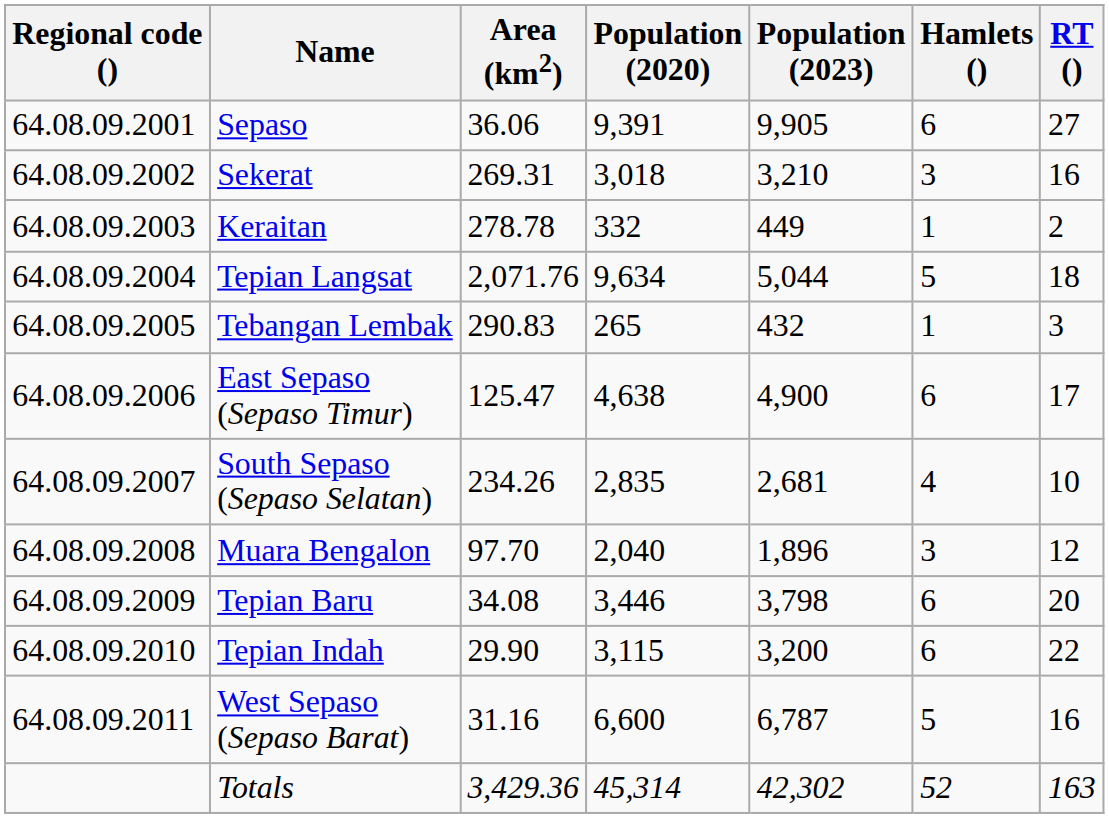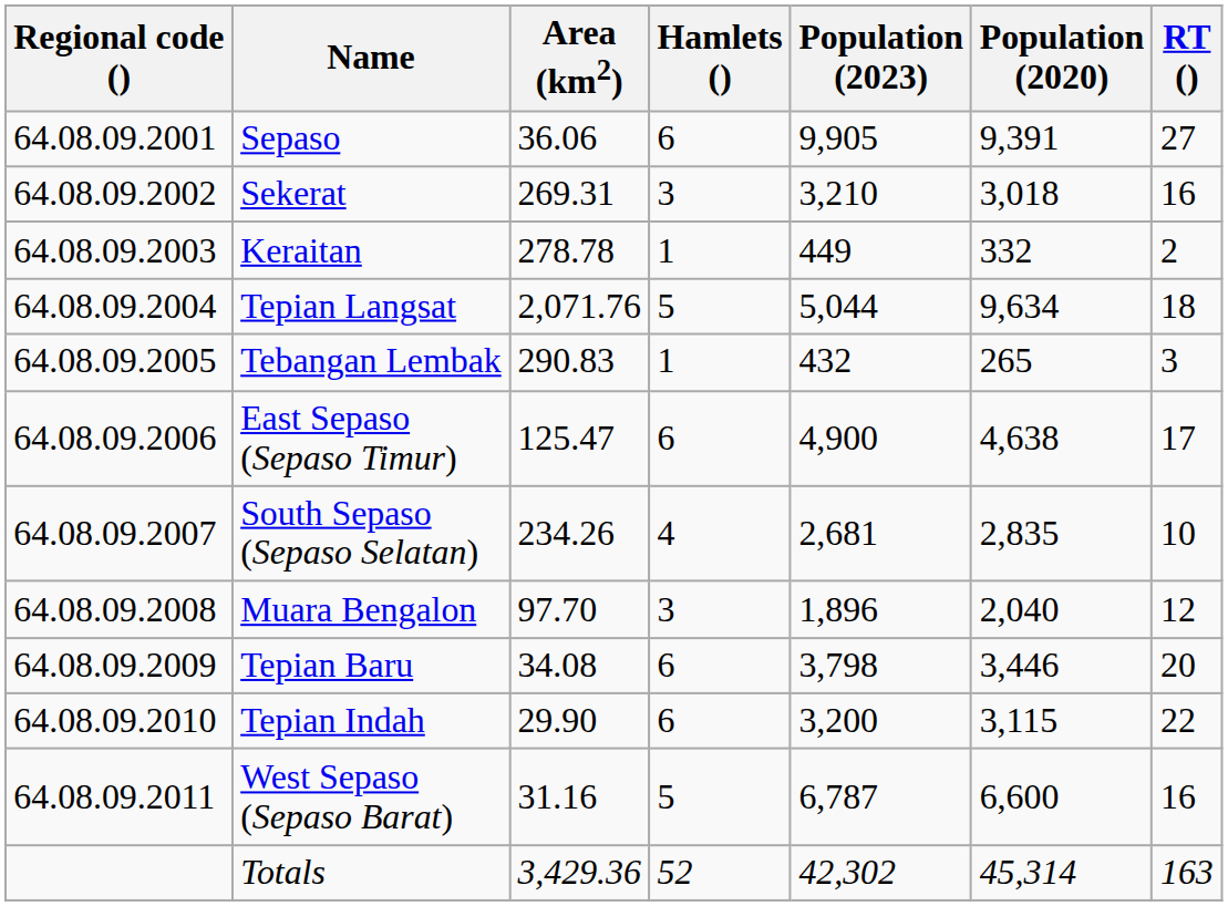 <table class="wikitable sortable">
 <tr>
 <th>Regional code<br>()</th>
 <th>Name</th>
 <th>Area <br>(km<sup>2</sup>)</th>
+<th>Hamlets <br>()</th>
+<th>Population <br>(2023)</th>
 <th>Population <br>(2020)</th>
-<th>Population <br>(2023)</th>
-<th>Hamlets <br>()</th>
 <th><a href='#'>RT</a><br> ()</th>
 </tr>
 <tr>
 <td>64.08.09.2001</td>
 <td><a href='#'>Sepaso</a></td>
 <td>36.06</td>
+<td>6</td>
+<td>9,905</td>
 <td>9,391</td>
-<td>9,905</td>
-<td>6</td>
 <td>27</td>
 </tr>
 <tr>
 <td>64.08.09.2002</td>
 <td><a href='#'>Sekerat</a></td>
 <td>269.31</td>
+<td>3</td>
+<td>3,210</td>
 <td>3,018</td>
-<td>3,210</td>
-<td>3</td>
 <td>16</td>
 </tr>
 <tr>
 <td>64.08.09.2003</td>
 <td><a href='#'>Keraitan</a></td>
 <td>278.78</td>
+<td>1</td>
+<td>449</td>
 <td>332</td>
-<td>449</td>
-<td>1</td>
 <td>2</td>
 </tr>
 <tr>
 <td>64.08.09.2004</td>
 <td><a href='#'>Tepian Langsat</a></td>
 <td>2,071.76</td>
+<td>5</td>
+<td>5,044</td>
 <td>9,634</td>
-<td>5,044</td>
-<td>5</td>
 <td>18</td>
 </tr>
 <tr>
 <td>64.08.09.2005</td>
 <td><a href='#'>Tebangan Lembak</a></td>
 <td>290.83</td>
+<td>1</td>
+<td>432</td>
 <td>265</td>
-<td>432</td>
-<td>1</td>
 <td>3</td>
 </tr>
 <tr>
 <td>64.08.09.2006</td>
 <td><a href='#'>East Sepaso</a><br>(<em>Sepaso Timur</em>)</td>
 <td>125.47</td>
+<td>6</td>
+<td>4,900</td>
 <td>4,638</td>
-<td>4,900</td>
-<td>6</td>
 <td>17</td>
 </tr>
 <tr>
 <td>64.08.09.2007</td>
 <td><a href='#'>South Sepaso</a><br>(<em>Sepaso Selatan</em>)</td>
 <td>234.26</td>
+<td>4</td>
+<td>2,681</td>
 <td>2,835</td>
-<td>2,681</td>
-<td>4</td>
 <td>10</td>
 </tr>
 <tr>
 <td>64.08.09.2008</td>
 <td><a href='#'>Muara Bengalon</a></td>
 <td>97.70</td>
+<td>3</td>
+<td>1,896</td>
 <td>2,040</td>
-<td>1,896</td>
-<td>3</td>
 <td>12</td>
 </tr>
 <tr>
 <td>64.08.09.2009</td>
 <td><a href='#'>Tepian Baru</a></td>
 <td>34.08</td>
+<td>6</td>
+<td>3,798</td>
 <td>3,446</td>
-<td>3,798</td>
-<td>6</td>
 <td>20</td>
 </tr>
 <tr>
 <td>64.08.09.2010</td>
 <td><a href='#'>Tepian Indah</a></td>
 <td>29.90</td>
+<td>6</td>
+<td>3,200</td>
 <td>3,115</td>
-<td>3,200</td>
-<td>6</td>
 <td>22</td>
 </tr>
 <tr>
 <td>64.08.09.2011</td>
 <td><a href='#'>West Sepaso</a><br>(<em>Sepaso Barat</em>)</td>
 <td>31.16</td>
+<td>5</td>
+<td>6,787</td>
 <td>6,600</td>
-<td>6,787</td>
-<td>5</td>
 <td>16</td>
 </tr>
 <tr>
 <td></td>
 <td><em>Totals</em></td>
 <td><em>3,429.36</em></td>
+<td><em>52</em></td>
+<td><em>42,302</em></td>
 <td><em>45,314</em></td>
-<td><em>42,302</em></td>
-<td><em>52</em></td>
 <td><em>163</em></td>
 </tr>
 </table>
